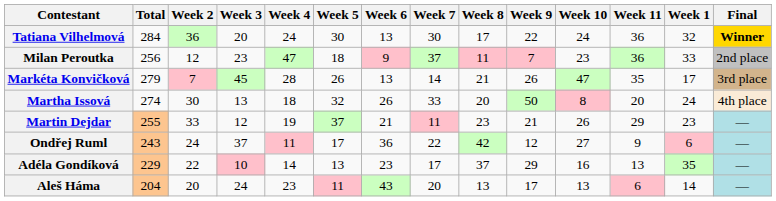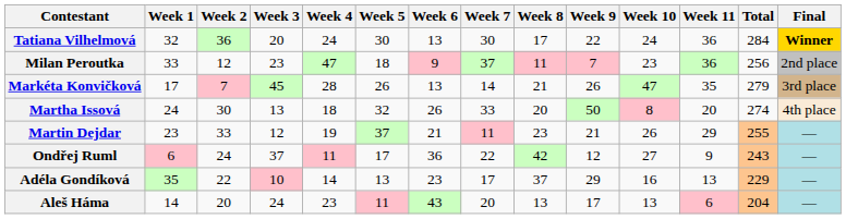 <table class="wikitable sortable" style="text-align:center">
 <tr>
 <th>Contestant</th>
-<th>Total</th>
+<th>Week 1</th>
 <th>Week 2</th>
 <th>Week 3</th>
 <th>Week 4</th>
 <th>Week 5</th>
 <th>Week 6</th>
 <th>Week 7</th>
 <th>Week 8</th>
 <th>Week 9</th>
 <th>Week 10</th>
 <th>Week 11</th>
-<th>Week 1</th>
+<th>Total</th>
 <th>Final</th>
 </tr>
 <tr>
 <th><a href='#'>Tatiana Vilhelmová</a></th>
-<td>284</td>
+<td>32</td>
 <td style="background:#cbffc0">36</td>
 <td>20</td>
 <td>24</td>
 <td>30</td>
 <td>13</td>
 <td>30</td>
 <td>17</td>
 <td>22</td>
 <td>24</td>
 <td data-sort-value=a>36</td>
-<td>32</td>
+<td>284</td>
 <td style="background:gold"><strong>Winner</strong></td>
 </tr>
 <tr>
 <th>Milan Peroutka</th>
-<td>256</td>
+<td>33</td>
 <td>12</td>
 <td>23</td>
 <td style="background:#cbffc0">47</td>
 <td>18</td>
 <td style="background:pink">9</td>
 <td style="background:#cbffc0">37</td>
 <td style="background:pink">11</td>
 <td style="background:pink">7</td>
 <td>23</td>
 <td data-sort-value=b; style="background:#cbffc0">36</td>
-<td>33</td>
+<td>256</td>
 <td style="background:silver">2nd place</td>
 </tr>
 <tr>
 <th><a href='#'>Markéta Konvičková</a></th>
-<td>279</td>
+<td>17</td>
 <td style="background:pink">7</td>
 <td style="background:#cbffc0">45</td>
 <td>28</td>
 <td>26</td>
 <td>13</td>
 <td>14</td>
 <td>21</td>
 <td>26</td>
 <td style="background:#cbffc0">47</td>
 <td>35</td>
-<td>17</td>
+<td>279</td>
 <td style="background:tan">3rd place</td>
 </tr>
 <tr>
 <th><a href='#'>Martha Issová</a></th>
-<td>274</td>
+<td>24</td>
 <td>30</td>
 <td>13</td>
 <td>18</td>
 <td>32</td>
 <td>26</td>
 <td>33</td>
 <td>20</td>
 <td style="background:#cbffc0">50</td>
 <td style="background:pink">8</td>
 <td>20</td>
-<td>24</td>
+<td>274</td>
 <td style="background:antiquewhite;">4th place</td>
 </tr>
 <tr>
 <th><a href='#'>Martin Dejdar</a></th>
-<td style="background:#fdc58f;">255</td>
+<td>23</td>
 <td>33</td>
 <td>12</td>
 <td>19</td>
 <td style="background:#cbffc0">37</td>
 <td>21</td>
 <td style="background:pink">11</td>
 <td>23</td>
 <td>21</td>
 <td>26</td>
 <td>29</td>
-<td>23</td>
+<td style="background:#fdc58f;">255</td>
 <td style="background:#b0e0e6;">—</td>
 </tr>
 <tr>
 <th>Ondřej Ruml</th>
-<td style="background:#fdc58f;">243</td>
+<td style="background:pink">6</td>
 <td>24</td>
 <td>37</td>
 <td style="background:pink">11</td>
 <td>17</td>
 <td>36</td>
 <td>22</td>
 <td style="background:#cbffc0">42</td>
 <td>12</td>
 <td>27</td>
 <td>9</td>
-<td style="background:pink">6</td>
+<td style="background:#fdc58f;">243</td>
 <td style="background:#b0e0e6;">—</td>
 </tr>
 <tr>
 <th>Adéla Gondíková</th>
-<td style="background:#fdc58f;">229</td>
+<td style="background:#cbffc0">35</td>
 <td>22</td>
 <td style="background:pink">10</td>
 <td>14</td>
 <td>13</td>
 <td>23</td>
 <td>17</td>
 <td>37</td>
 <td>29</td>
 <td>16</td>
 <td>13</td>
-<td style="background:#cbffc0">35</td>
+<td style="background:#fdc58f;">229</td>
 <td style="background:#b0e0e6;">—</td>
 </tr>
 <tr>
 <th>Aleš Háma</th>
-<td style="background:#fdc58f;">204</td>
+<td>14</td>
 <td>20</td>
 <td>24</td>
 <td>23</td>
 <td style="background:pink">11</td>
 <td style="background:#cbffc0">43</td>
 <td>20</td>
 <td>13</td>
 <td>17</td>
 <td>13</td>
 <td style="background:pink">6</td>
-<td>14</td>
+<td style="background:#fdc58f;">204</td>
 <td style="background:#b0e0e6;">—</td>
 </tr>
 </table>
